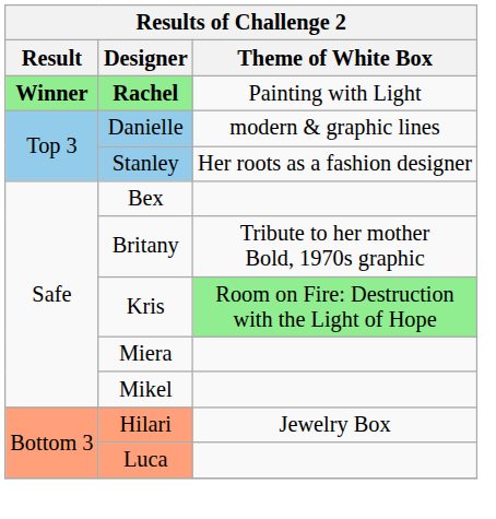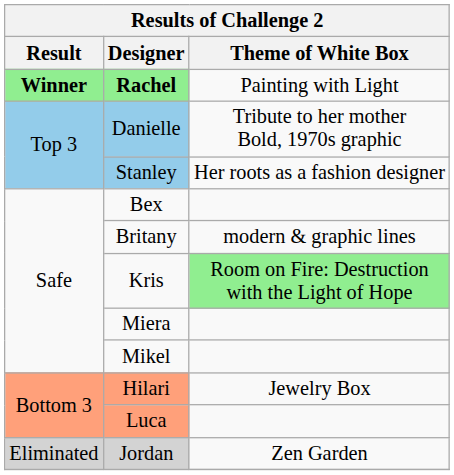 <table class="wikitable" style="text-align:center">
 <tr>
 <th colspan="3">Results of Challenge 2</th>
 </tr>
 <tr>
 <th>Result</th>
 <th>Designer</th>
 <th>Theme of White Box</th>
 </tr>
 <tr>
 <td bgcolor="lightgreen"><strong>Winner</strong></td>
 <td bgcolor="lightgreen"><strong>Rachel</strong></td>
 <td>Painting with Light</td>
 </tr>
 <tr>
 <td rowspan="2" bgcolor="#93CCEA">Top 3</td>
 <td bgcolor="#93CCEA">Danielle</td>
-<td>modern & graphic lines</td>
+<td>Tribute to her mother<br>Bold, 1970s graphic</td>
 </tr>
 <tr>
 <td bgcolor="#93CCEA">Stanley</td>
 <td>Her roots as a fashion designer</td>
 </tr>
 <tr>
 <td rowspan="5">Safe</td>
 <td>Bex</td>
 <td></td>
 </tr>
 <tr>
 <td>Britany</td>
-<td>Tribute to her mother<br>Bold, 1970s graphic</td>
+<td>modern & graphic lines</td>
 </tr>
 <tr>
 <td>Kris</td>
 <td style="background: lightgreen;">Room on Fire: Destruction<br>with the Light of Hope</td>
 </tr>
 <tr>
 <td>Miera</td>
 <td></td>
 </tr>
 <tr>
 <td>Mikel</td>
 <td></td>
 </tr>
 <tr>
 <td bgcolor="#FFA07A" rowspan="2">Bottom 3</td>
 <td bgcolor="#FFA07A">Hilari</td>
 <td>Jewelry Box</td>
 </tr>
 <tr>
 <td bgcolor="#FFA07A">Luca</td>
 <td></td>
 </tr>
 <tr>
+<td bgcolor="lightgrey">Eliminated</td>
+<td bgcolor="lightgrey">Jordan</td>
+<td>Zen Garden</td>
+</tr>
+<tr>
 </tr>
 </table>
